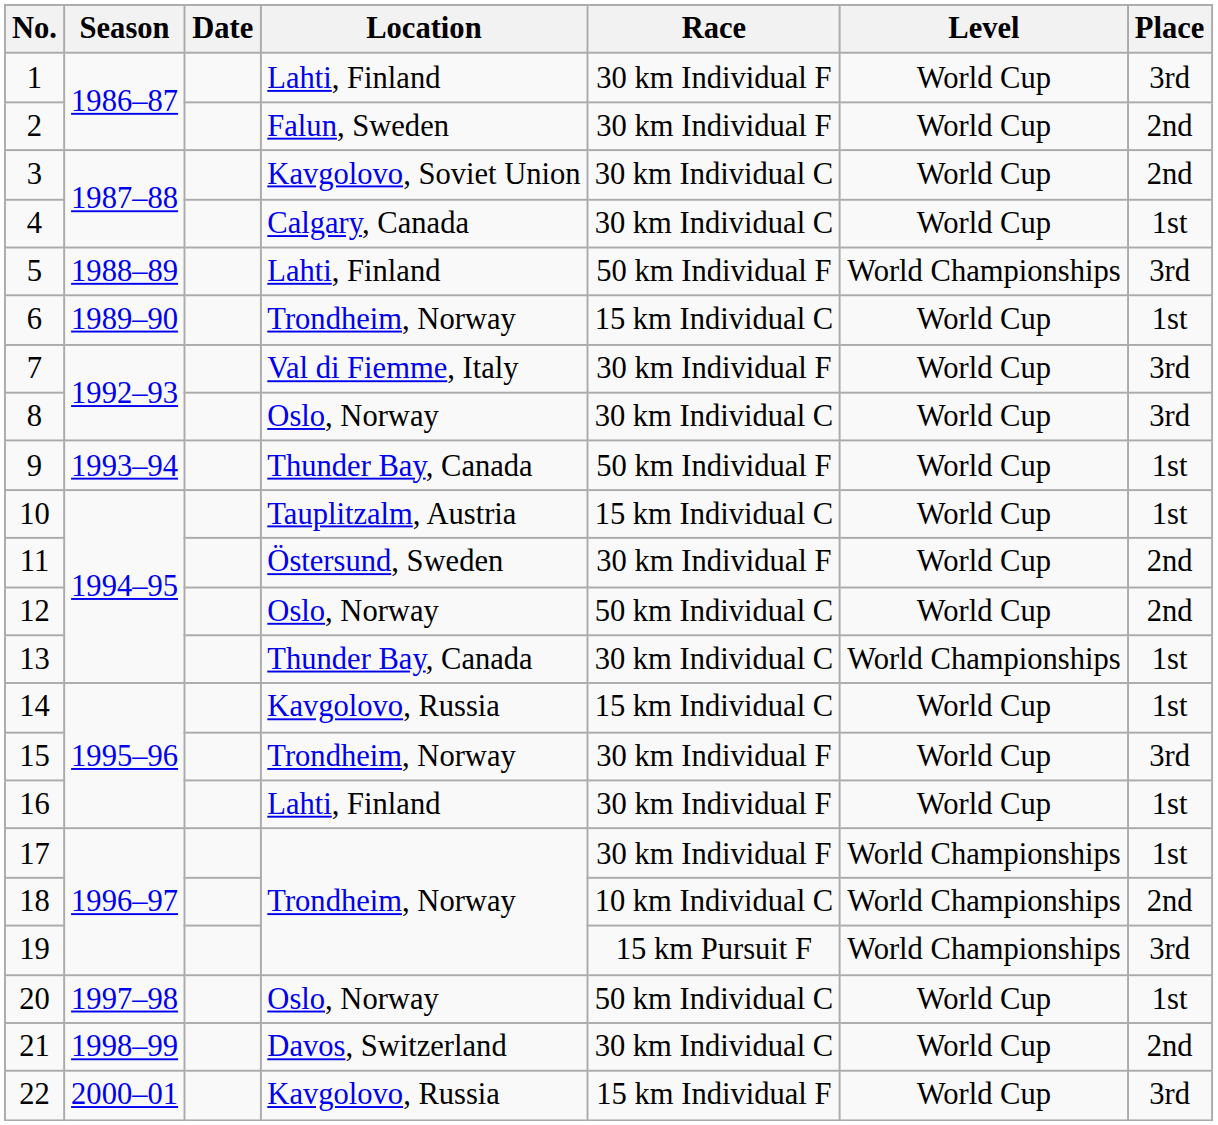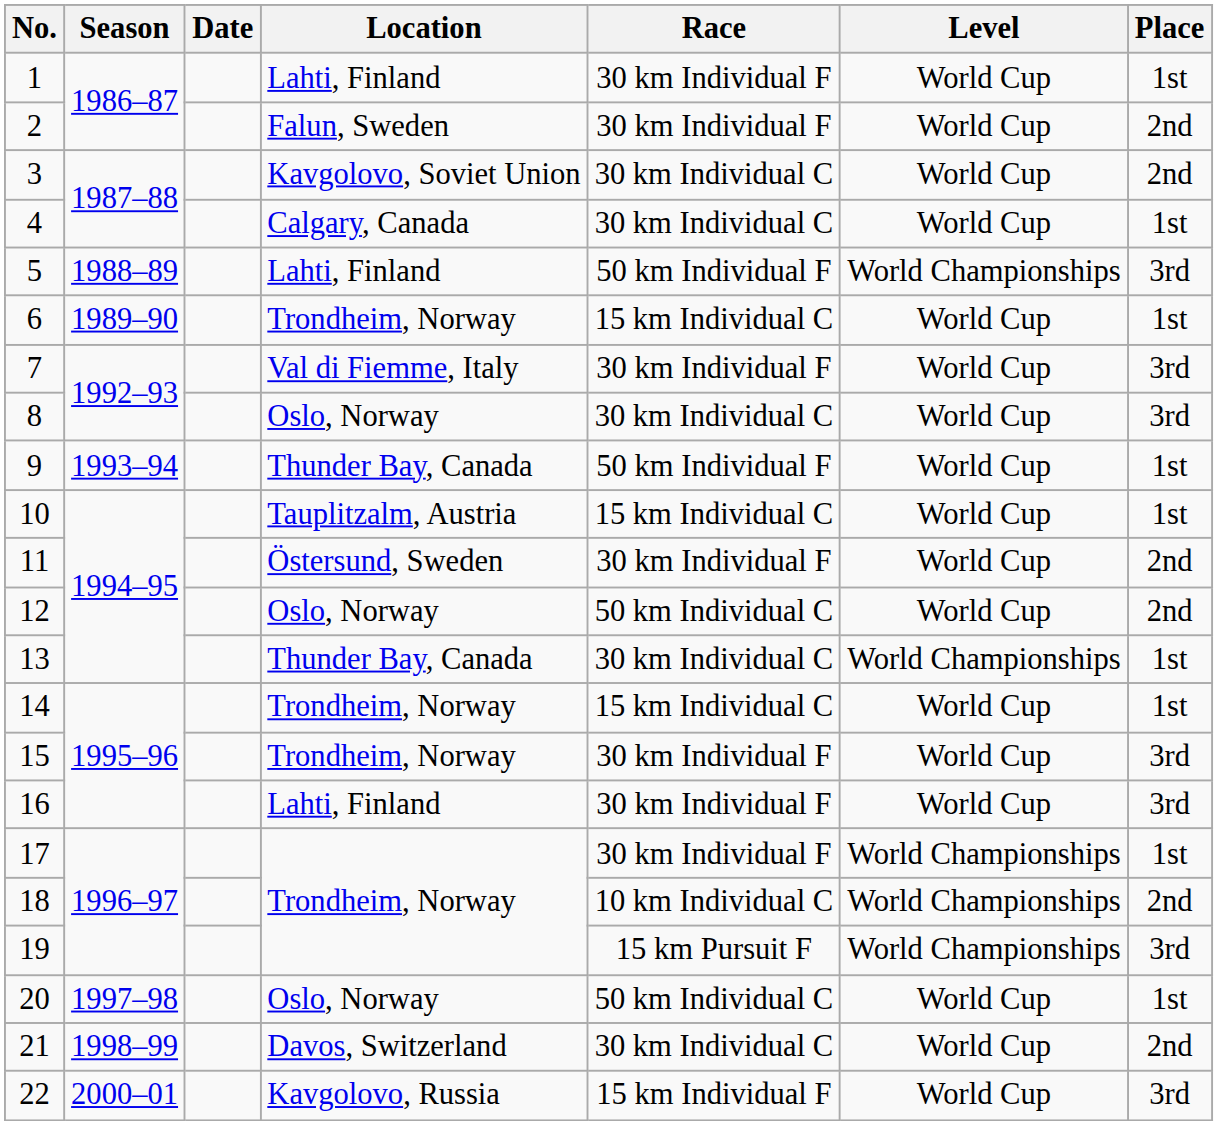 <table class="wikitable sortable" style="text-align: center;">
 <tr>
 <th scope="col">No.</th>
 <th scope="col">Season</th>
 <th scope="col">Date</th>
 <th scope="col">Location</th>
 <th scope="col">Race</th>
 <th scope="col">Level</th>
 <th scope="col">Place</th>
 </tr>
 <tr>
 <td>1</td>
 <td rowspan="2"><a href='#'>1986–87</a></td>
 <td style="text-align: right;"></td>
 <td style="text-align: left;"> <a href='#'>Lahti</a>, Finland</td>
 <td>30 km Individual F</td>
 <td>World Cup</td>
-<td>3rd</td>
+<td>1st</td>
 </tr>
 <tr>
 <td>2</td>
 <td style="text-align: right;"></td>
 <td style="text-align: left;"> <a href='#'>Falun</a>, Sweden</td>
 <td>30 km Individual F</td>
 <td>World Cup</td>
 <td>2nd</td>
 </tr>
 <tr>
 <td>3</td>
 <td rowspan="2"><a href='#'>1987–88</a></td>
 <td style="text-align: right;"></td>
 <td style="text-align: left;"> <a href='#'>Kavgolovo</a>, Soviet Union</td>
 <td>30 km Individual C</td>
 <td>World Cup</td>
 <td>2nd</td>
 </tr>
 <tr>
 <td>4</td>
 <td style="text-align: right;"></td>
 <td style="text-align: left;"> <a href='#'>Calgary</a>, Canada</td>
 <td>30 km Individual C</td>
 <td>World Cup</td>
 <td>1st</td>
 </tr>
 <tr>
 <td>5</td>
 <td><a href='#'>1988–89</a></td>
 <td style="text-align: right;"></td>
 <td style="text-align: left;"> <a href='#'>Lahti</a>, Finland</td>
 <td>50 km Individual F</td>
 <td>World Championships</td>
 <td>3rd</td>
 </tr>
 <tr>
 <td>6</td>
 <td><a href='#'>1989–90</a></td>
 <td style="text-align: right;"></td>
 <td style="text-align: left;"> <a href='#'>Trondheim</a>, Norway</td>
 <td>15 km Individual C</td>
 <td>World Cup</td>
 <td>1st</td>
 </tr>
 <tr>
 <td>7</td>
 <td rowspan="2"><a href='#'>1992–93</a></td>
 <td style="text-align: right;"></td>
 <td style="text-align: left;"> <a href='#'>Val di Fiemme</a>, Italy</td>
 <td>30 km Individual F</td>
 <td>World Cup</td>
 <td>3rd</td>
 </tr>
 <tr>
 <td>8</td>
 <td style="text-align: right;"></td>
 <td style="text-align: left;"> <a href='#'>Oslo</a>, Norway</td>
 <td>30 km Individual C</td>
 <td>World Cup</td>
 <td>3rd</td>
 </tr>
 <tr>
 <td>9</td>
 <td><a href='#'>1993–94</a></td>
 <td style="text-align: right;"></td>
 <td style="text-align: left;"> <a href='#'>Thunder Bay</a>, Canada</td>
 <td>50 km Individual F</td>
 <td>World Cup</td>
 <td>1st</td>
 </tr>
 <tr>
 <td>10</td>
 <td rowspan="4"><a href='#'>1994–95</a></td>
 <td style="text-align: right;"></td>
 <td style="text-align: left;"> <a href='#'>Tauplitzalm</a>, Austria</td>
 <td>15 km Individual C</td>
 <td>World Cup</td>
 <td>1st</td>
 </tr>
 <tr>
 <td>11</td>
 <td style="text-align: right;"></td>
 <td style="text-align: left;"> <a href='#'>Östersund</a>, Sweden</td>
 <td>30 km Individual F</td>
 <td>World Cup</td>
 <td>2nd</td>
 </tr>
 <tr>
 <td>12</td>
 <td style="text-align: right;"></td>
 <td style="text-align: left;"> <a href='#'>Oslo</a>, Norway</td>
 <td>50 km Individual C</td>
 <td>World Cup</td>
 <td>2nd</td>
 </tr>
 <tr>
 <td>13</td>
 <td style="text-align: right;"></td>
 <td style="text-align: left;"> <a href='#'>Thunder Bay</a>, Canada</td>
 <td>30 km Individual C</td>
 <td>World Championships</td>
 <td>1st</td>
 </tr>
 <tr>
 <td>14</td>
 <td rowspan="3"><a href='#'>1995–96</a></td>
 <td style="text-align: right;"></td>
-<td style="text-align: left;"> <a href='#'>Kavgolovo</a>, Russia</td>
+<td style="text-align: left;"> <a href='#'>Trondheim</a>, Norway</td>
 <td>15 km Individual C</td>
 <td>World Cup</td>
 <td>1st</td>
 </tr>
 <tr>
 <td>15</td>
 <td style="text-align: right;"></td>
 <td style="text-align: left;"> <a href='#'>Trondheim</a>, Norway</td>
 <td>30 km Individual F</td>
 <td>World Cup</td>
 <td>3rd</td>
 </tr>
 <tr>
 <td>16</td>
 <td style="text-align: right;"></td>
 <td style="text-align: left;"> <a href='#'>Lahti</a>, Finland</td>
 <td>30 km Individual F</td>
 <td>World Cup</td>
-<td>1st</td>
+<td>3rd</td>
 </tr>
 <tr>
 <td>17</td>
 <td rowspan="3"><a href='#'>1996–97</a></td>
 <td style="text-align: right;"></td>
 <td rowspan=3 align=left> <a href='#'>Trondheim</a>, Norway</td>
 <td>30 km Individual F</td>
 <td>World Championships</td>
 <td>1st</td>
 </tr>
 <tr>
 <td>18</td>
 <td style="text-align: right;"></td>
 <td>10 km Individual C</td>
 <td>World Championships</td>
 <td>2nd</td>
 </tr>
 <tr>
 <td>19</td>
 <td style="text-align: right;"></td>
 <td>15 km Pursuit F</td>
 <td>World Championships</td>
 <td>3rd</td>
 </tr>
 <tr>
 <td>20</td>
 <td><a href='#'>1997–98</a></td>
 <td style="text-align: right;"></td>
 <td style="text-align: left;"> <a href='#'>Oslo</a>, Norway</td>
 <td>50 km Individual C</td>
 <td>World Cup</td>
 <td>1st</td>
 </tr>
 <tr>
 <td>21</td>
 <td><a href='#'>1998–99</a></td>
 <td style="text-align: right;"></td>
 <td style="text-align: left;"> <a href='#'>Davos</a>, Switzerland</td>
 <td>30 km Individual C</td>
 <td>World Cup</td>
 <td>2nd</td>
 </tr>
 <tr>
 <td>22</td>
 <td><a href='#'>2000–01</a></td>
 <td style="text-align: right;"></td>
 <td style="text-align: left;"> <a href='#'>Kavgolovo</a>, Russia</td>
 <td>15 km Individual F</td>
 <td>World Cup</td>
 <td>3rd</td>
 </tr>
 </table>
